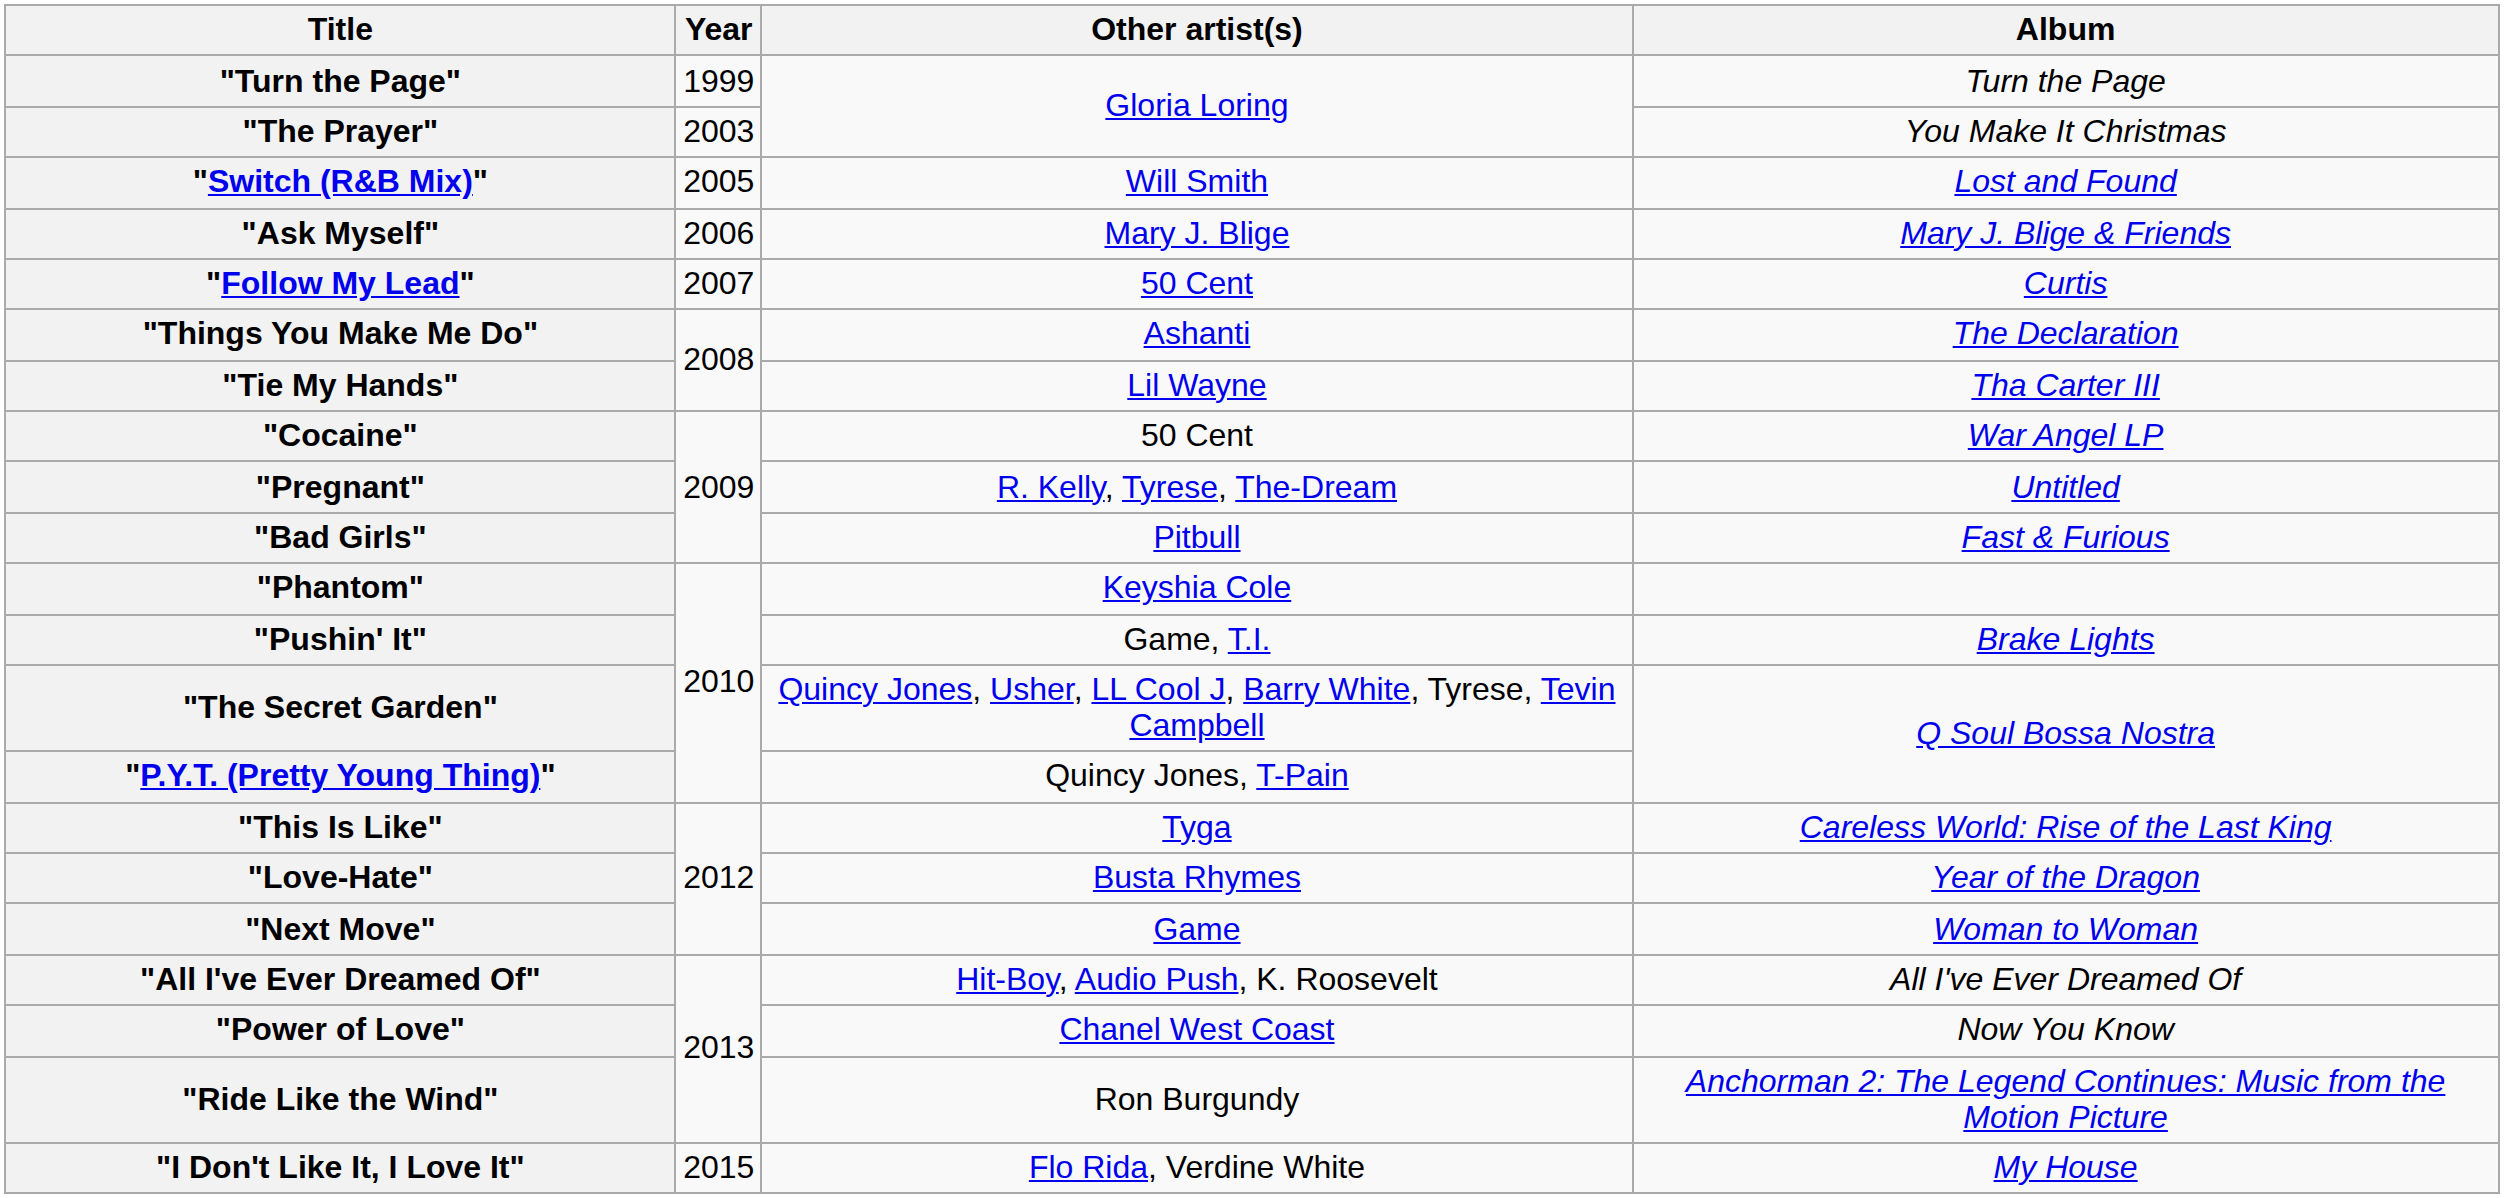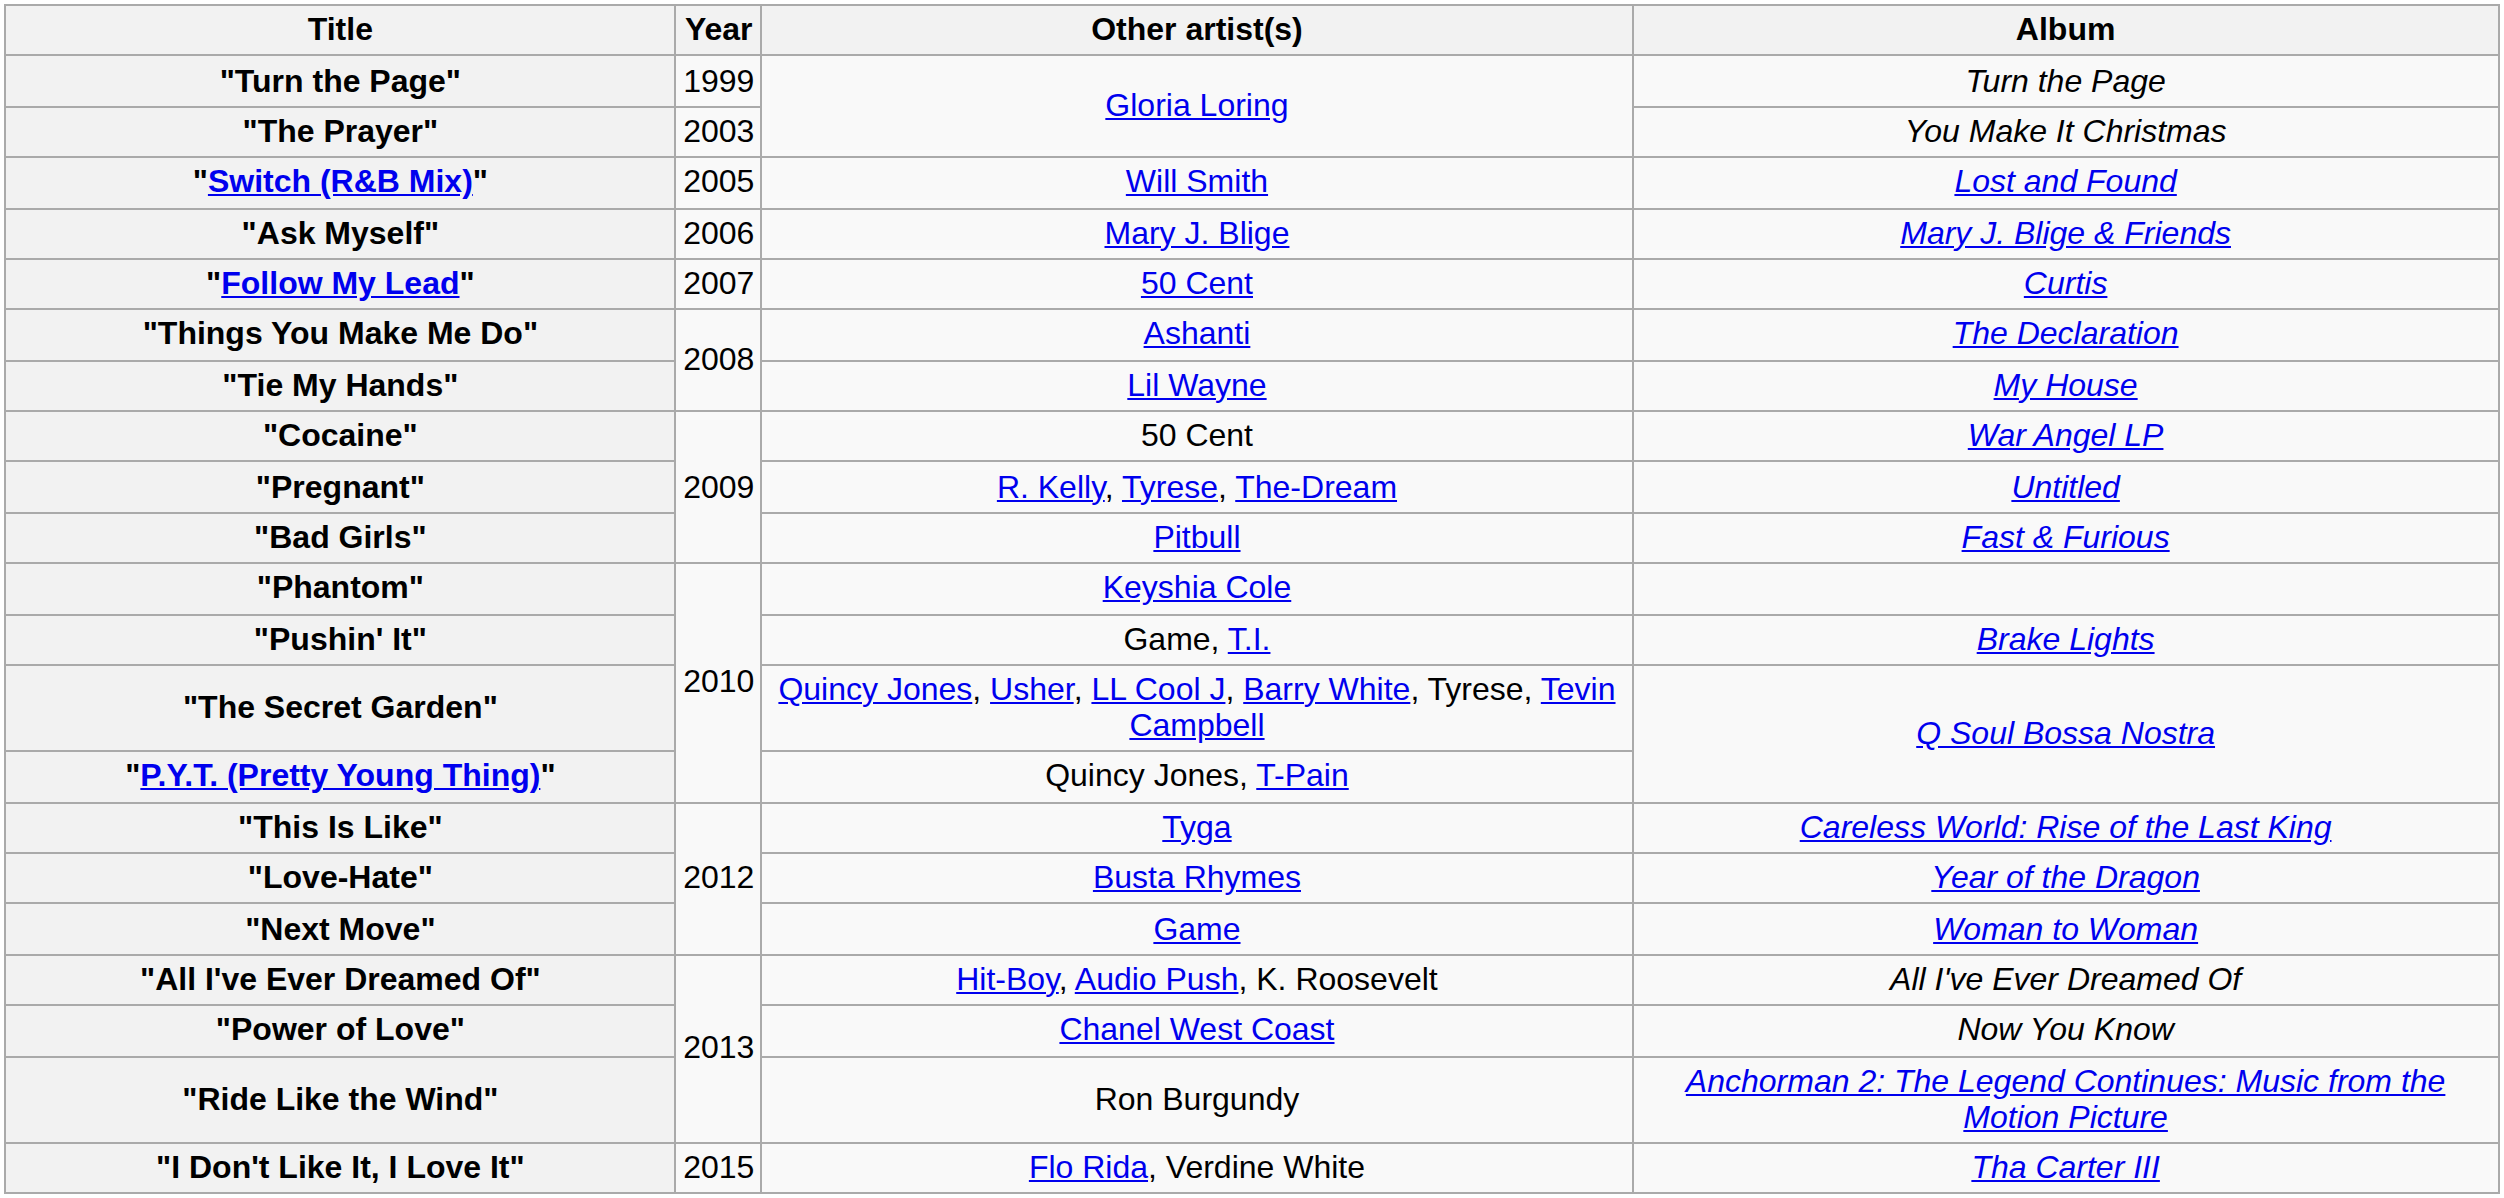 <table class="wikitable plainrowheaders" style="text-align:center;">
 <tr>
 <th scope="col" style="width:20.5em;">Title</th>
 <th scope="col">Year</th>
 <th scope="col">Other artist(s)</th>
 <th scope="col">Album</th>
 </tr>
 <tr>
 <th scope="row">"Turn the Page"</th>
 <td>1999</td>
 <td rowspan="2"><a href='#'>Gloria Loring</a></td>
 <td><em>Turn the Page</em></td>
 </tr>
 <tr>
 <th scope="row">"The Prayer"</th>
 <td>2003</td>
 <td><em>You Make It Christmas</em></td>
 </tr>
 <tr>
 <th scope="row">"<a href='#'>Switch (R&B Mix)</a>"</th>
 <td>2005</td>
 <td><a href='#'>Will Smith</a></td>
 <td><em><a href='#'>Lost and Found</a></em></td>
 </tr>
 <tr>
 <th scope="row">"Ask Myself"</th>
 <td>2006</td>
 <td><a href='#'>Mary J. Blige</a></td>
 <td><em><a href='#'>Mary J. Blige & Friends</a></em></td>
 </tr>
 <tr>
 <th scope="row">"<a href='#'>Follow My Lead</a>"</th>
 <td>2007</td>
 <td><a href='#'>50 Cent</a></td>
 <td><em><a href='#'>Curtis</a></em></td>
 </tr>
 <tr>
 <th scope="row">"Things You Make Me Do"</th>
 <td rowspan="2">2008</td>
 <td><a href='#'>Ashanti</a></td>
 <td><em><a href='#'>The Declaration</a></em></td>
 </tr>
 <tr>
 <th scope="row">"Tie My Hands"</th>
 <td><a href='#'>Lil Wayne</a></td>
-<td><em><a href='#'>Tha Carter III</a></em></td>
+<td><em><a href='#'>My House</a></em></td>
 </tr>
 <tr>
 <th scope="row">"Cocaine"</th>
 <td rowspan="3">2009</td>
 <td>50 Cent</td>
 <td><em><a href='#'>War Angel LP</a></em></td>
 </tr>
 <tr>
 <th scope="row">"Pregnant"</th>
 <td><a href='#'>R. Kelly</a>, <a href='#'>Tyrese</a>, <a href='#'>The-Dream</a></td>
 <td><em><a href='#'>Untitled</a></em></td>
 </tr>
 <tr>
 <th scope="row">"Bad Girls"</th>
 <td><a href='#'>Pitbull</a></td>
 <td><em><a href='#'>Fast & Furious</a></em></td>
 </tr>
 <tr>
 <th scope="row">"Phantom"</th>
 <td rowspan="4">2010</td>
 <td><a href='#'>Keyshia Cole</a></td>
 <td></td>
 </tr>
 <tr>
 <th scope="row">"Pushin' It"</th>
 <td>Game, <a href='#'>T.I.</a></td>
 <td><em><a href='#'>Brake Lights</a></em></td>
 </tr>
 <tr>
 <th scope="row">"The Secret Garden"</th>
 <td><a href='#'>Quincy Jones</a>, <a href='#'>Usher</a>, <a href='#'>LL Cool J</a>, <a href='#'>Barry White</a>, Tyrese, <a href='#'>Tevin Campbell</a></td>
 <td rowspan="2"><em><a href='#'>Q Soul Bossa Nostra</a></em></td>
 </tr>
 <tr>
 <th scope="row">"<a href='#'>P.Y.T. (Pretty Young Thing)</a>"</th>
 <td>Quincy Jones, <a href='#'>T-Pain</a></td>
 </tr>
 <tr>
 <th scope="row">"This Is Like"</th>
 <td rowspan="3">2012</td>
 <td><a href='#'>Tyga</a></td>
 <td><em><a href='#'>Careless World: Rise of the Last King</a></em></td>
 </tr>
 <tr>
 <th scope="row">"Love-Hate"</th>
 <td><a href='#'>Busta Rhymes</a></td>
 <td><em><a href='#'>Year of the Dragon</a></em></td>
 </tr>
 <tr>
 <th scope="row">"Next Move"</th>
 <td><a href='#'>Game</a></td>
 <td><em><a href='#'>Woman to Woman</a></em></td>
 </tr>
 <tr>
 <th scope="row">"All I've Ever Dreamed Of"</th>
 <td rowspan="3">2013</td>
 <td><a href='#'>Hit-Boy</a>, <a href='#'>Audio Push</a>, K. Roosevelt</td>
 <td><em>All I've Ever Dreamed Of</em></td>
 </tr>
 <tr>
 <th scope="row">"Power of Love"</th>
 <td><a href='#'>Chanel West Coast</a></td>
 <td><em>Now You Know</em></td>
 </tr>
 <tr>
 <th scope="row">"Ride Like the Wind"</th>
 <td>Ron Burgundy</td>
 <td><em><a href='#'>Anchorman 2: The Legend Continues: Music from the Motion Picture</a></em></td>
 </tr>
 <tr>
 <th scope="row">"I Don't Like It, I Love It"</th>
 <td>2015</td>
 <td><a href='#'>Flo Rida</a>, Verdine White</td>
-<td><em><a href='#'>My House</a></em></td>
+<td><em><a href='#'>Tha Carter III</a></em></td>
 </tr>
 </table>
